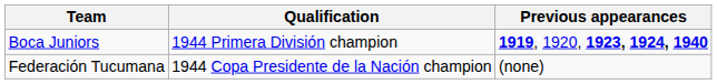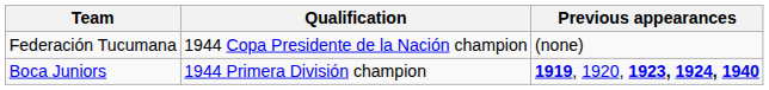 <table class="wikitable">
 <tr>
 <th width= px>Team</th>
 <th width= px>Qualification</th>
 <th width= px>Previous appearances</th>
 </tr>
 <tr>
+<td>Federación Tucumana</td>
+<td>1944 <a href='#'>Copa Presidente de la Nación</a> champion</td>
+<td>(none)</td>
+</tr>
+<tr>
 <td><a href='#'>Boca Juniors</a></td>
 <td><a href='#'>1944 Primera División</a> champion</td>
 <td><strong><a href='#'>1919</a></strong>, <a href='#'>1920</a>, <strong><a href='#'>1923</a>, <a href='#'>1924</a>, <a href='#'>1940</a></strong></td>
 </tr>
-<tr>
-<td>Federación Tucumana</td>
-<td>1944 <a href='#'>Copa Presidente de la Nación</a> champion</td>
-<td>(none)</td>
-</tr>
 </table>
